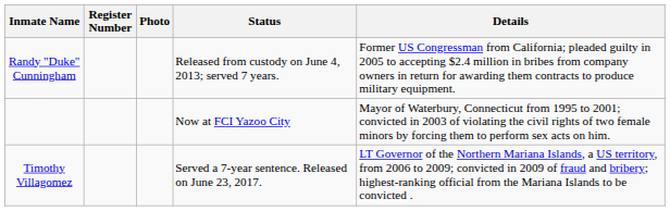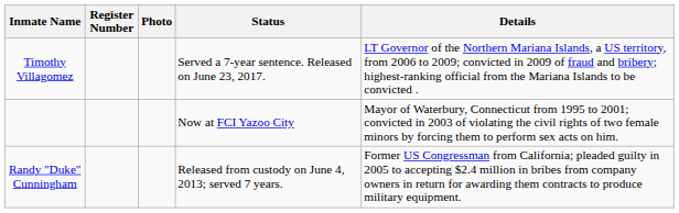 <table class="wikitable sortable">
 <tr>
 <th width=12%>Inmate Name</th>
 <th width=8%>Register Number</th>
 <th width=5%>Photo</th>
 <th width=28%>Status</th>
 <th width=52%>Details</th>
 </tr>
 <tr>
-<td style="text-align:center;"><a href='#'>Randy "Duke" Cunningham</a></td>
+<td style="text-align:center;"><a href='#'>Timothy Villagomez</a></td>
 <td style="text-align:center;"></td>
 <td style="text-align:center;"></td>
-<td>Released from custody on June 4, 2013; served 7 years.</td>
-<td>Former <a href='#'>US Congressman</a> from California; pleaded guilty in 2005 to accepting $2.4 million in bribes from company owners in return for awarding them contracts to produce military equipment.</td>
+<td>Served a 7-year sentence. Released on June 23, 2017.</td>
+<td><a href='#'>LT Governor</a> of the <a href='#'>Northern Mariana Islands</a>, a <a href='#'>US territory</a>, from 2006 to 2009; convicted in 2009 of <a href='#'>fraud</a> and <a href='#'>bribery</a>; highest-ranking official from the Mariana Islands to be convicted .</td>
 </tr>
 <tr>
 <td style="text-align:center;"></td>
 <td style="text-align:center;"></td>
 <td style="text-align:center;"></td>
 <td>Now at <a href='#'>FCI Yazoo City</a></td>
 <td>Mayor of Waterbury, Connecticut from 1995 to 2001; convicted in 2003 of violating the civil rights of two female minors by forcing them to perform sex acts on him.</td>
 </tr>
 <tr>
-<td style="text-align:center;"><a href='#'>Timothy Villagomez</a></td>
+<td style="text-align:center;"><a href='#'>Randy "Duke" Cunningham</a></td>
 <td style="text-align:center;"></td>
 <td style="text-align:center;"></td>
-<td>Served a 7-year sentence. Released on June 23, 2017.</td>
-<td><a href='#'>LT Governor</a> of the <a href='#'>Northern Mariana Islands</a>, a <a href='#'>US territory</a>, from 2006 to 2009; convicted in 2009 of <a href='#'>fraud</a> and <a href='#'>bribery</a>; highest-ranking official from the Mariana Islands to be convicted .</td>
+<td>Released from custody on June 4, 2013; served 7 years.</td>
+<td>Former <a href='#'>US Congressman</a> from California; pleaded guilty in 2005 to accepting $2.4 million in bribes from company owners in return for awarding them contracts to produce military equipment.</td>
 </tr>
 </table>
